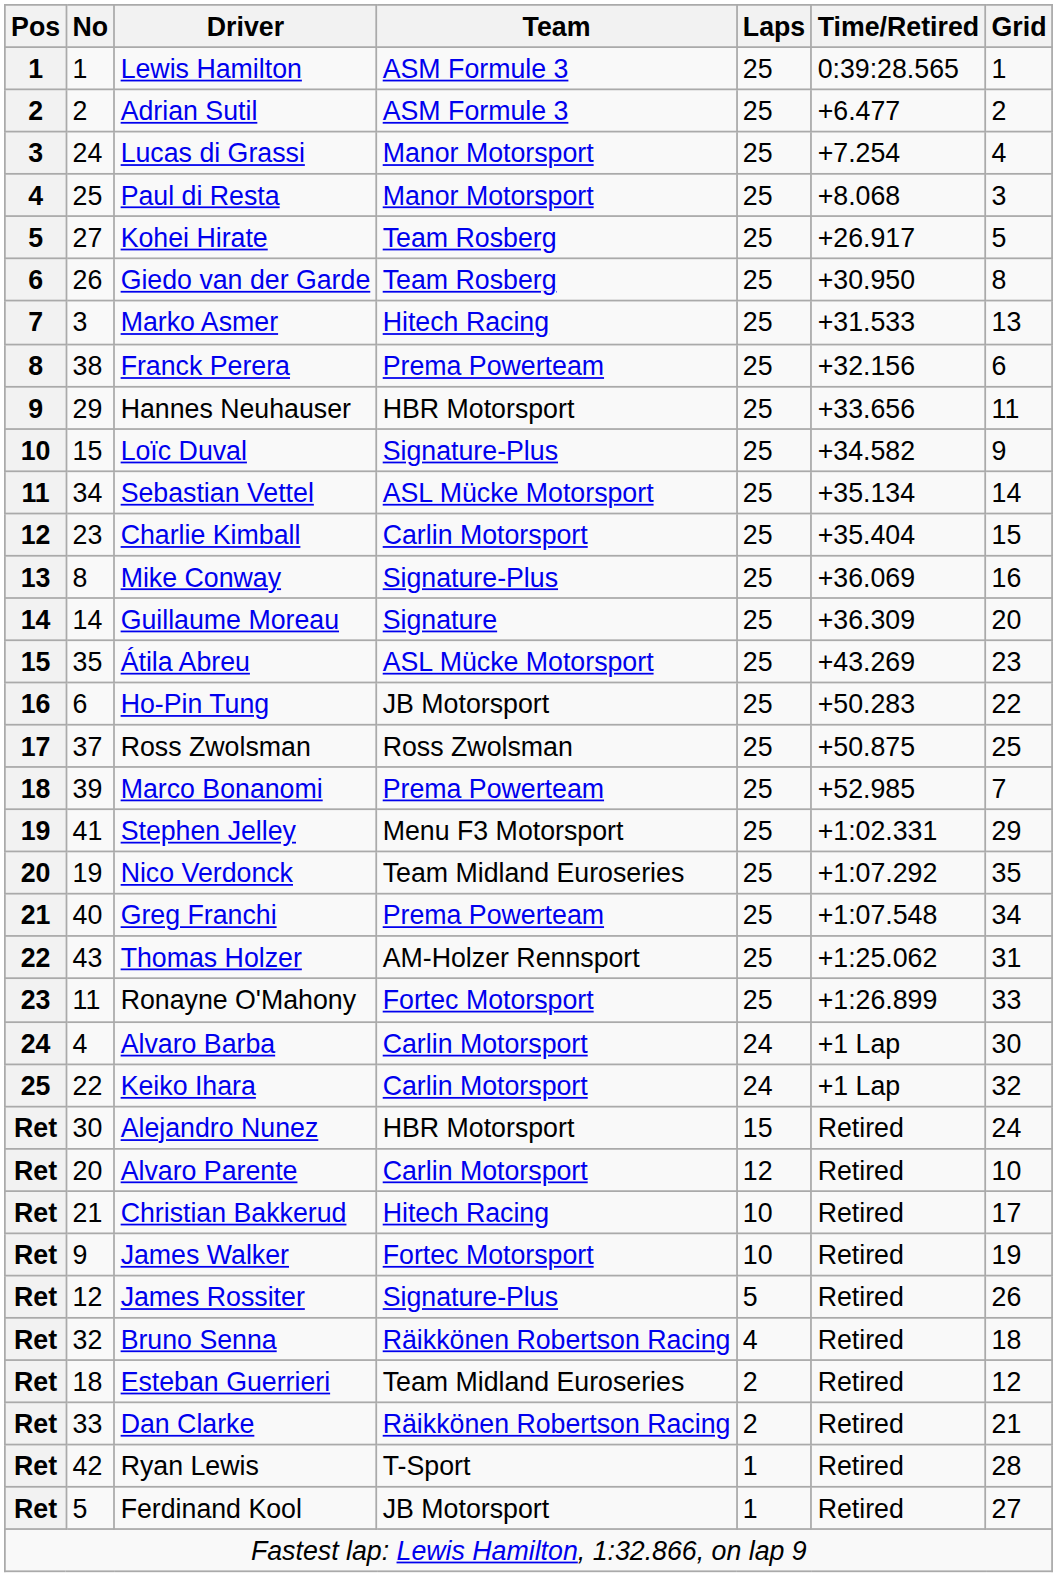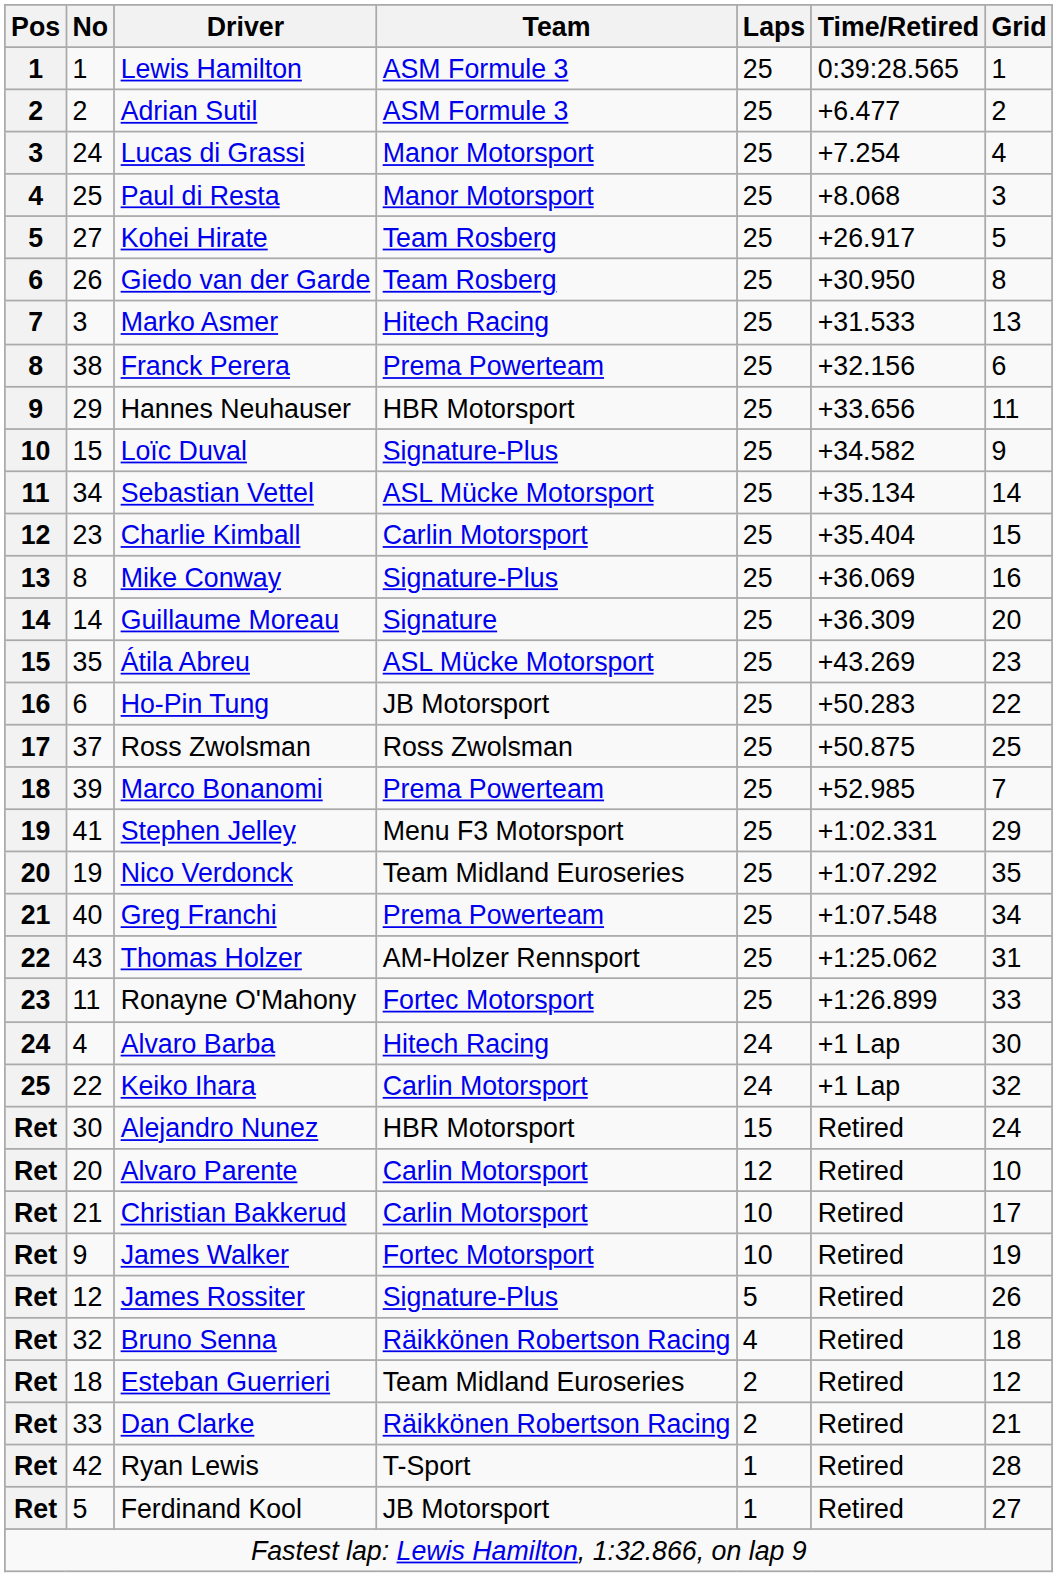 <table class="wikitable" style="font-size:95%">
 <tr>
 <th>Pos</th>
 <th>No</th>
 <th>Driver</th>
 <th>Team</th>
 <th>Laps</th>
 <th>Time/Retired</th>
 <th>Grid</th>
 </tr>
 <tr>
 <th>1</th>
 <td>1</td>
 <td> <a href='#'>Lewis Hamilton</a></td>
 <td><a href='#'>ASM Formule 3</a></td>
 <td>25</td>
 <td>0:39:28.565</td>
 <td>1</td>
 </tr>
 <tr>
 <th>2</th>
 <td>2</td>
 <td> <a href='#'>Adrian Sutil</a></td>
 <td><a href='#'>ASM Formule 3</a></td>
 <td>25</td>
 <td>+6.477</td>
 <td>2</td>
 </tr>
 <tr>
 <th>3</th>
 <td>24</td>
 <td> <a href='#'>Lucas di Grassi</a></td>
 <td><a href='#'>Manor Motorsport</a></td>
 <td>25</td>
 <td>+7.254</td>
 <td>4</td>
 </tr>
 <tr>
 <th>4</th>
 <td>25</td>
 <td> <a href='#'>Paul di Resta</a></td>
 <td><a href='#'>Manor Motorsport</a></td>
 <td>25</td>
 <td>+8.068</td>
 <td>3</td>
 </tr>
 <tr>
 <th>5</th>
 <td>27</td>
 <td> <a href='#'>Kohei Hirate</a></td>
 <td><a href='#'>Team Rosberg</a></td>
 <td>25</td>
 <td>+26.917</td>
 <td>5</td>
 </tr>
 <tr>
 <th>6</th>
 <td>26</td>
 <td> <a href='#'>Giedo van der Garde</a></td>
 <td><a href='#'>Team Rosberg</a></td>
 <td>25</td>
 <td>+30.950</td>
 <td>8</td>
 </tr>
 <tr>
 <th>7</th>
 <td>3</td>
 <td> <a href='#'>Marko Asmer</a></td>
 <td><a href='#'>Hitech Racing</a></td>
 <td>25</td>
 <td>+31.533</td>
 <td>13</td>
 </tr>
 <tr>
 <th>8</th>
 <td>38</td>
 <td> <a href='#'>Franck Perera</a></td>
 <td><a href='#'>Prema Powerteam</a></td>
 <td>25</td>
 <td>+32.156</td>
 <td>6</td>
 </tr>
 <tr>
 <th>9</th>
 <td>29</td>
 <td> Hannes Neuhauser</td>
 <td>HBR Motorsport</td>
 <td>25</td>
 <td>+33.656</td>
 <td>11</td>
 </tr>
 <tr>
 <th>10</th>
 <td>15</td>
 <td> <a href='#'>Loïc Duval</a></td>
 <td><a href='#'>Signature-Plus</a></td>
 <td>25</td>
 <td>+34.582</td>
 <td>9</td>
 </tr>
 <tr>
 <th>11</th>
 <td>34</td>
 <td> <a href='#'>Sebastian Vettel</a></td>
 <td><a href='#'>ASL Mücke Motorsport</a></td>
 <td>25</td>
 <td>+35.134</td>
 <td>14</td>
 </tr>
 <tr>
 <th>12</th>
 <td>23</td>
 <td> <a href='#'>Charlie Kimball</a></td>
 <td><a href='#'>Carlin Motorsport</a></td>
 <td>25</td>
 <td>+35.404</td>
 <td>15</td>
 </tr>
 <tr>
 <th>13</th>
 <td>8</td>
 <td> <a href='#'>Mike Conway</a></td>
 <td><a href='#'>Signature-Plus</a></td>
 <td>25</td>
 <td>+36.069</td>
 <td>16</td>
 </tr>
 <tr>
 <th>14</th>
 <td>14</td>
 <td> <a href='#'>Guillaume Moreau</a></td>
 <td><a href='#'>Signature</a></td>
 <td>25</td>
 <td>+36.309</td>
 <td>20</td>
 </tr>
 <tr>
 <th>15</th>
 <td>35</td>
 <td> <a href='#'>Átila Abreu</a></td>
 <td><a href='#'>ASL Mücke Motorsport</a></td>
 <td>25</td>
 <td>+43.269</td>
 <td>23</td>
 </tr>
 <tr>
 <th>16</th>
 <td>6</td>
 <td> <a href='#'>Ho-Pin Tung</a></td>
 <td>JB Motorsport</td>
 <td>25</td>
 <td>+50.283</td>
 <td>22</td>
 </tr>
 <tr>
 <th>17</th>
 <td>37</td>
 <td> Ross Zwolsman</td>
 <td>Ross Zwolsman</td>
 <td>25</td>
 <td>+50.875</td>
 <td>25</td>
 </tr>
 <tr>
 <th>18</th>
 <td>39</td>
 <td> <a href='#'>Marco Bonanomi</a></td>
 <td><a href='#'>Prema Powerteam</a></td>
 <td>25</td>
 <td>+52.985</td>
 <td>7</td>
 </tr>
 <tr>
 <th>19</th>
 <td>41</td>
 <td> <a href='#'>Stephen Jelley</a></td>
 <td>Menu F3 Motorsport</td>
 <td>25</td>
 <td>+1:02.331</td>
 <td>29</td>
 </tr>
 <tr>
 <th>20</th>
 <td>19</td>
 <td> <a href='#'>Nico Verdonck</a></td>
 <td>Team Midland Euroseries</td>
 <td>25</td>
 <td>+1:07.292</td>
 <td>35</td>
 </tr>
 <tr>
 <th>21</th>
 <td>40</td>
 <td> <a href='#'>Greg Franchi</a></td>
 <td><a href='#'>Prema Powerteam</a></td>
 <td>25</td>
 <td>+1:07.548</td>
 <td>34</td>
 </tr>
 <tr>
 <th>22</th>
 <td>43</td>
 <td> <a href='#'>Thomas Holzer</a></td>
 <td>AM-Holzer Rennsport</td>
 <td>25</td>
 <td>+1:25.062</td>
 <td>31</td>
 </tr>
 <tr>
 <th>23</th>
 <td>11</td>
 <td> Ronayne O'Mahony</td>
 <td><a href='#'>Fortec Motorsport</a></td>
 <td>25</td>
 <td>+1:26.899</td>
 <td>33</td>
 </tr>
 <tr>
 <th>24</th>
 <td>4</td>
 <td> <a href='#'>Alvaro Barba</a></td>
-<td><a href='#'>Carlin Motorsport</a></td>
+<td><a href='#'>Hitech Racing</a></td>
 <td>24</td>
 <td>+1 Lap</td>
 <td>30</td>
 </tr>
 <tr>
 <th>25</th>
 <td>22</td>
 <td> <a href='#'>Keiko Ihara</a></td>
 <td><a href='#'>Carlin Motorsport</a></td>
 <td>24</td>
 <td>+1 Lap</td>
 <td>32</td>
 </tr>
 <tr>
 <th>Ret</th>
 <td>30</td>
 <td> <a href='#'>Alejandro Nunez</a></td>
 <td>HBR Motorsport</td>
 <td>15</td>
 <td>Retired</td>
 <td>24</td>
 </tr>
 <tr>
 <th>Ret</th>
 <td>20</td>
 <td> <a href='#'>Alvaro Parente</a></td>
 <td><a href='#'>Carlin Motorsport</a></td>
 <td>12</td>
 <td>Retired</td>
 <td>10</td>
 </tr>
 <tr>
 <th>Ret</th>
 <td>21</td>
 <td> <a href='#'>Christian Bakkerud</a></td>
-<td><a href='#'>Hitech Racing</a></td>
+<td><a href='#'>Carlin Motorsport</a></td>
 <td>10</td>
 <td>Retired</td>
 <td>17</td>
 </tr>
 <tr>
 <th>Ret</th>
 <td>9</td>
 <td> <a href='#'>James Walker</a></td>
 <td><a href='#'>Fortec Motorsport</a></td>
 <td>10</td>
 <td>Retired</td>
 <td>19</td>
 </tr>
 <tr>
 <th>Ret</th>
 <td>12</td>
 <td> <a href='#'>James Rossiter</a></td>
 <td><a href='#'>Signature-Plus</a></td>
 <td>5</td>
 <td>Retired</td>
 <td>26</td>
 </tr>
 <tr>
 <th>Ret</th>
 <td>32</td>
 <td> <a href='#'>Bruno Senna</a></td>
 <td><a href='#'>Räikkönen Robertson Racing</a></td>
 <td>4</td>
 <td>Retired</td>
 <td>18</td>
 </tr>
 <tr>
 <th>Ret</th>
 <td>18</td>
 <td> <a href='#'>Esteban Guerrieri</a></td>
 <td>Team Midland Euroseries</td>
 <td>2</td>
 <td>Retired</td>
 <td>12</td>
 </tr>
 <tr>
 <th>Ret</th>
 <td>33</td>
 <td> <a href='#'>Dan Clarke</a></td>
 <td><a href='#'>Räikkönen Robertson Racing</a></td>
 <td>2</td>
 <td>Retired</td>
 <td>21</td>
 </tr>
 <tr>
 <th>Ret</th>
 <td>42</td>
 <td> Ryan Lewis</td>
 <td>T-Sport</td>
 <td>1</td>
 <td>Retired</td>
 <td>28</td>
 </tr>
 <tr>
 <th>Ret</th>
 <td>5</td>
 <td> Ferdinand Kool</td>
 <td>JB Motorsport</td>
 <td>1</td>
 <td>Retired</td>
 <td>27</td>
 </tr>
 <tr>
 <td colspan=7 align=center><em>Fastest lap: <a href='#'>Lewis Hamilton</a>, 1:32.866,  on lap 9</em></td>
 </tr>
 </table>
